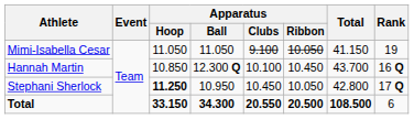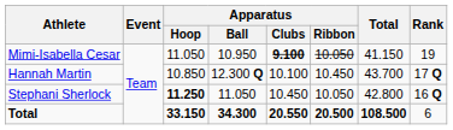 <table class=wikitable style=font-size:90%;text-align:center>
 <tr>
 <th rowspan=2>Athlete</th>
 <th rowspan=2>Event</th>
 <th colspan=4>Apparatus</th>
 <th rowspan=2>Total</th>
 <th rowspan=2>Rank</th>
 </tr>
 <tr style=font-size:95%>
 <th>Hoop</th>
 <th>Ball</th>
 <th>Clubs</th>
 <th>Ribbon</th>
 </tr>
 <tr>
 <td align=left><a href='#'>Mimi-Isabella Cesar</a></td>
 <td align=left rowspan=4><a href='#'>Team</a></td>
 <td>11.050</td>
-<td>11.050</td>
-<td><s>9.100</s></td>
+<td>10.950</td>
+<td><strong><s>9.100</s></strong></td>
 <td><s>10.050</s></td>
 <td>41.150</td>
 <td>19</td>
 </tr>
 <tr>
 <td align=left><a href='#'>Hannah Martin</a></td>
 <td>10.850</td>
 <td>12.300 <strong>Q</strong></td>
 <td>10.100</td>
 <td>10.450</td>
 <td>43.700</td>
-<td>16 <strong>Q</strong></td>
+<td>17 <strong>Q</strong></td>
 </tr>
 <tr>
 <td align=left><a href='#'>Stephani Sherlock</a></td>
 <td><strong>11.250</strong></td>
-<td>10.950</td>
+<td>11.050</td>
 <td>10.450</td>
 <td>10.050</td>
 <td>42.800</td>
-<td>17 <strong>Q</strong></td>
+<td>16 <strong>Q</strong></td>
 </tr>
 <tr>
 <td align=left><strong>Total</strong></td>
 <td><strong>33.150</strong></td>
 <td><strong>34.300</strong></td>
 <td><strong>20.550</strong></td>
 <td><strong>20.500</strong></td>
 <td><strong>108.500</strong></td>
 <td>6</td>
 </tr>
 </table>
